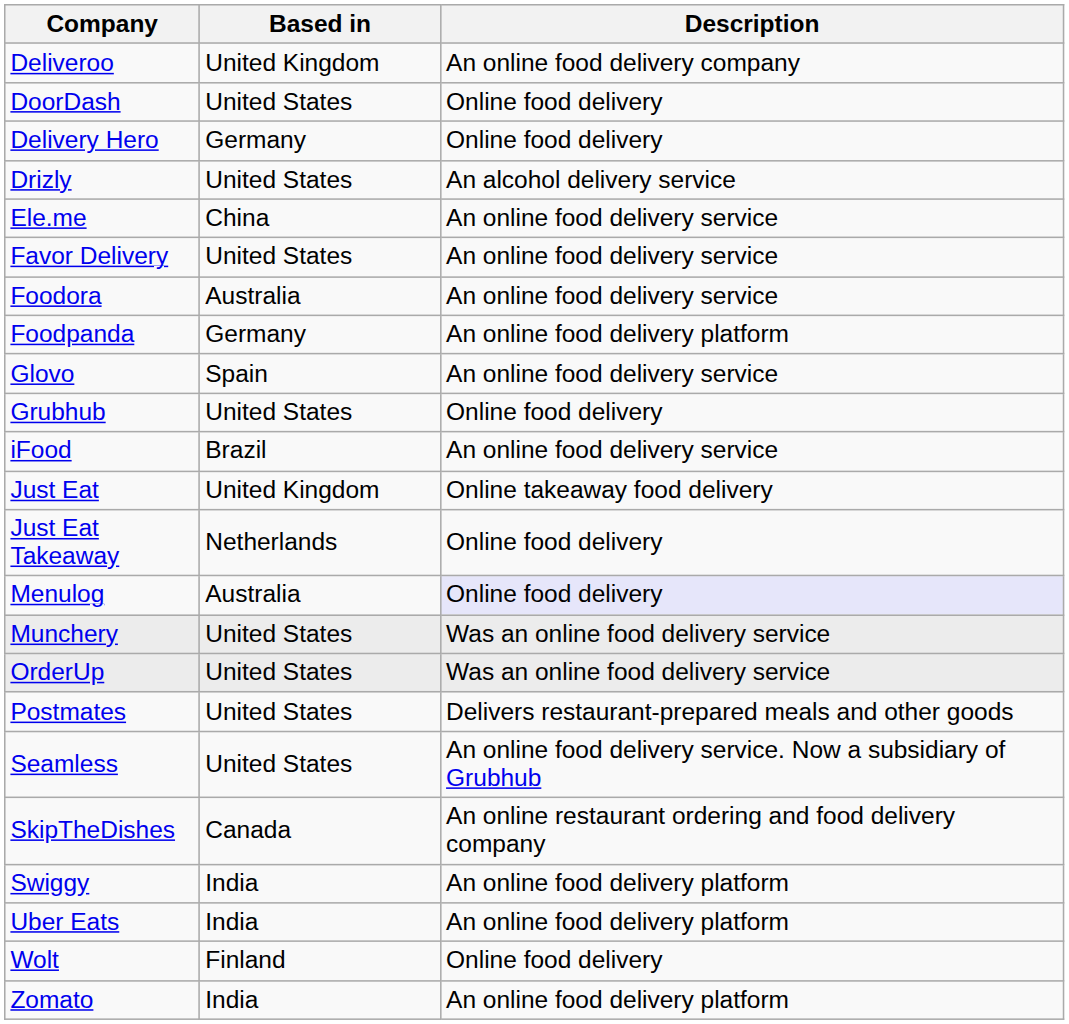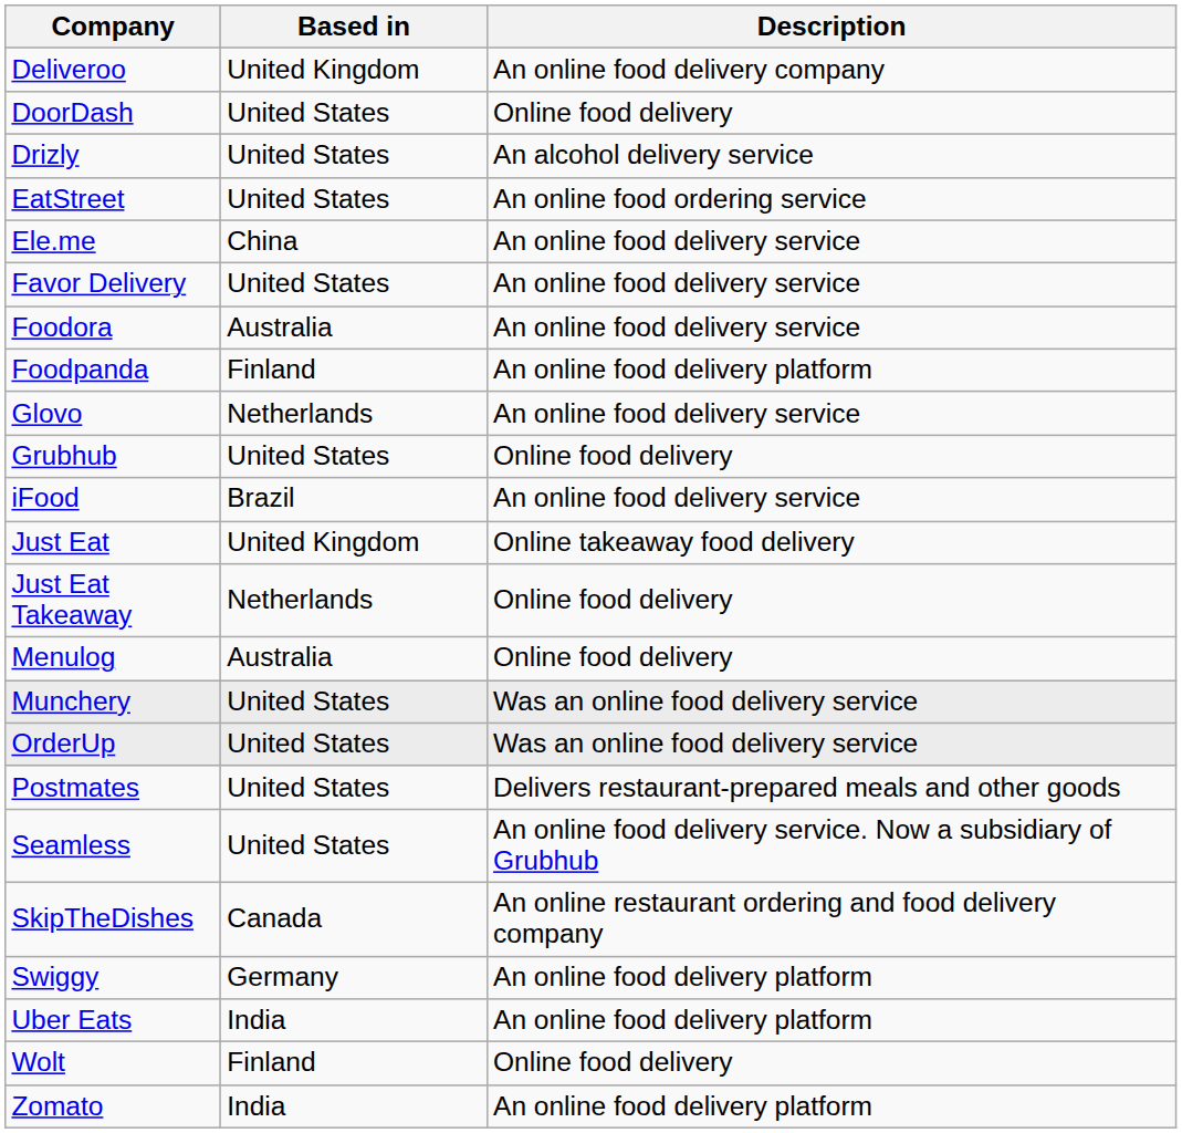 <table class="wikitable sortable">
 <tr>
 <th scope="col" style="width: 120px;">Company</th>
 <th scope="col" style="width: 150px;">Based in</th>
 <th scope="col" style="width: 400px;" class=unsortable>Description</th>
 </tr>
 <tr>
 <td style="white-space: nowrap;"><a href='#'>Deliveroo</a></td>
 <td style="white-space: nowrap;">United Kingdom</td>
 <td>An online food delivery company</td>
 </tr>
 <tr>
 <td><a href='#'>DoorDash</a></td>
 <td>United States</td>
 <td>Online food delivery</td>
 </tr>
 <tr>
-<td><a href='#'>Delivery Hero</a></td>
-<td>Germany</td>
-<td>Online food delivery</td>
-</tr>
-<tr>
 <td><a href='#'>Drizly</a></td>
 <td>United States</td>
 <td>An alcohol delivery service</td>
+</tr>
+<tr>
+<td><a href='#'>EatStreet</a></td>
+<td>United States</td>
+<td>An online food ordering service</td>
 </tr>
 <tr>
 <td><a href='#'>Ele.me</a></td>
 <td>China</td>
 <td>An online food delivery service</td>
 </tr>
 <tr>
 <td><a href='#'>Favor Delivery</a></td>
 <td>United States</td>
 <td>An online food delivery service</td>
 </tr>
 <tr>
 <td><a href='#'>Foodora</a></td>
 <td>Australia</td>
 <td>An online food delivery service</td>
 </tr>
 <tr>
 <td><a href='#'>Foodpanda</a></td>
-<td>Germany</td>
+<td>Finland</td>
 <td>An online food delivery platform</td>
 </tr>
 <tr>
 <td><a href='#'>Glovo</a></td>
-<td>Spain</td>
+<td>Netherlands</td>
 <td>An online food delivery service</td>
 </tr>
 <tr>
 <td><a href='#'>Grubhub</a></td>
 <td>United States</td>
 <td>Online food delivery</td>
 </tr>
 <tr>
 <td><a href='#'>iFood</a></td>
 <td>Brazil</td>
 <td>An online food delivery service</td>
 </tr>
 <tr>
 <td><a href='#'>Just Eat</a></td>
 <td>United Kingdom</td>
 <td>Online takeaway food delivery</td>
 </tr>
 <tr>
 <td><a href='#'>Just Eat Takeaway</a></td>
 <td>Netherlands</td>
 <td>Online food delivery</td>
 </tr>
 <tr>
 <td><a href='#'>Menulog</a></td>
 <td>Australia</td>
-<td style="background: lavender;">Online food delivery</td>
+<td>Online food delivery</td>
 </tr>
 <tr bgcolor="#ececec">
 <td><a href='#'>Munchery</a></td>
 <td>United States</td>
 <td>Was an online food delivery service</td>
 </tr>
 <tr bgcolor="#ececec">
 <td><a href='#'>OrderUp</a></td>
 <td>United States</td>
 <td>Was an online food delivery service</td>
 </tr>
 <tr>
 <td><a href='#'>Postmates</a></td>
 <td>United States</td>
 <td>Delivers restaurant-prepared meals and other goods</td>
 </tr>
 <tr>
 <td><a href='#'>Seamless</a></td>
 <td>United States</td>
 <td>An online food delivery service. Now a subsidiary of <a href='#'>Grubhub</a></td>
 </tr>
 <tr>
 <td><a href='#'>SkipTheDishes</a></td>
 <td>Canada</td>
 <td>An online restaurant ordering and food delivery company</td>
 </tr>
 <tr>
 <td><a href='#'>Swiggy</a></td>
-<td>India</td>
+<td>Germany</td>
 <td>An online food delivery platform</td>
 </tr>
 <tr>
 <td><a href='#'>Uber Eats</a></td>
 <td>India</td>
 <td>An online food delivery platform</td>
 </tr>
 <tr>
 <td><a href='#'>Wolt</a></td>
 <td>Finland</td>
 <td>Online food delivery</td>
 </tr>
 <tr>
 <td><a href='#'>Zomato</a></td>
 <td>India</td>
 <td>An online food delivery platform</td>
 </tr>
 </table>
